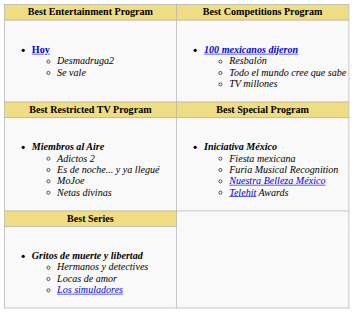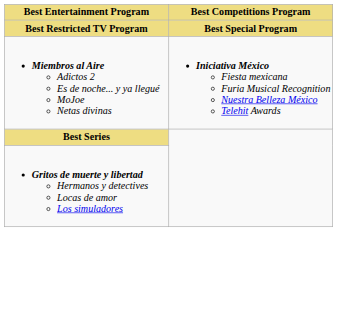 <table class="wikitable">
 <tr>
 <th style="background:#EEDD82; width:50%">Best Entertainment Program</th>
 <th style="background:#EEDD82; width:50%">Best Competitions Program</th>
-</tr>
-<tr>
-<td valign="top"><br><ul><li><strong><a href='#'>Hoy</a></strong><ul><li><em>Desmadruga2</em></li><li><em>Se vale</em></li></ul></li></ul></td>
-<td valign="top"><br><ul><li><strong><em><a href='#'>100 mexicanos dijeron</a></em></strong><ul><li><em>Resbalón</em></li><li><em>Todo el mundo cree que sabe</em></li><li><em>TV millones</em></li></ul></li></ul></td>
 </tr>
 <tr>
 <th style="background:#EEDD82; width:50%">Best Restricted TV Program</th>
 <th style="background:#EEDD82; width:50%">Best Special Program</th>
 </tr>
 <tr>
 <td valign="top"><br><ul><li><strong><em>Miembros al Aire</em></strong><ul><li><em>Adictos 2</em></li><li><em>Es de noche... y ya llegué</em></li><li><em>MoJoe</em></li><li><em>Netas divinas</em></li></ul></li></ul></td>
 <td valign="top"><br><ul><li><strong><em>Iniciativa México</em></strong><ul><li><em>Fiesta mexicana</em></li><li><em>Furia Musical Recognition</em></li><li><em><a href='#'>Nuestra Belleza México</a></em></li><li><em><a href='#'>Telehit</a> Awards</em></li></ul></li></ul></td>
 </tr>
 <tr>
 <th style="background:#EEDD82; width:50%">Best Series</th>
 </tr>
 <tr>
 <td valign="top"><br><ul><li><strong><em>Gritos de muerte y libertad</em></strong><ul><li><em>Hermanos y detectives</em></li><li><em>Locas de amor</em></li><li><em><a href='#'>Los simuladores</a></em></li></ul></li></ul></td>
 </tr>
 </table>
